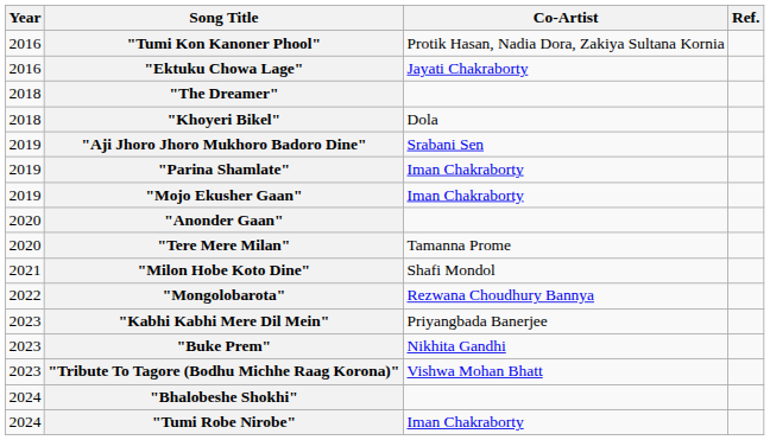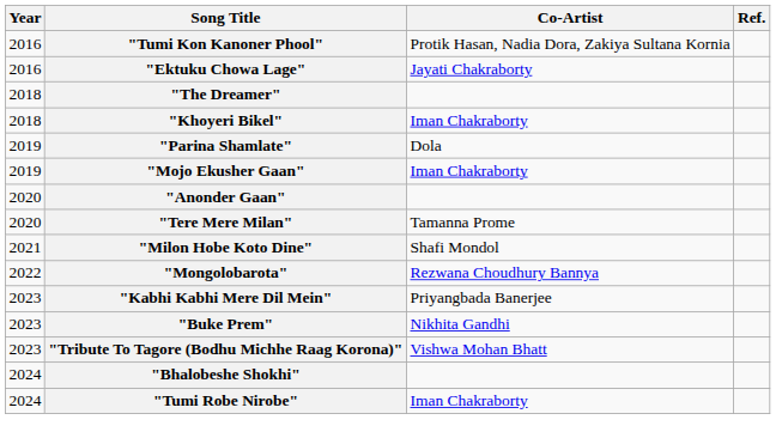 <table class="wikitable plainrowheaders sortable">
 <tr>
 <th>Year</th>
 <th>Song Title</th>
 <th>Co-Artist</th>
 <th>Ref.</th>
 </tr>
 <tr>
 <td>2016</td>
 <th scope=row>"Tumi Kon Kanoner Phool"</th>
 <td>Protik Hasan, Nadia Dora, Zakiya Sultana Kornia</td>
 <td></td>
 </tr>
 <tr>
 <td>2016</td>
 <th scope=row>"Ektuku Chowa Lage"</th>
 <td><a href='#'>Jayati Chakraborty</a></td>
 <td></td>
 </tr>
 <tr>
 <td>2018</td>
 <th scope=row>"The Dreamer"</th>
 <td></td>
 <td></td>
 </tr>
 <tr>
 <td>2018</td>
 <th scope=row>"Khoyeri Bikel"</th>
-<td>Dola</td>
-<td></td>
-</tr>
-<tr>
-<td>2019</td>
-<th scope=row>"Aji Jhoro Jhoro Mukhoro Badoro Dine"</th>
-<td><a href='#'>Srabani Sen</a></td>
+<td><a href='#'>Iman Chakraborty</a></td>
 <td></td>
 </tr>
 <tr>
 <td>2019</td>
 <th scope=row>"Parina Shamlate"</th>
-<td><a href='#'>Iman Chakraborty</a></td>
+<td>Dola</td>
 <td></td>
 </tr>
 <tr>
 <td>2019</td>
 <th scope=row>"Mojo Ekusher Gaan"</th>
 <td><a href='#'>Iman Chakraborty</a></td>
 <td></td>
 </tr>
 <tr>
 <td>2020</td>
 <th scope=row>"Anonder Gaan"</th>
 <td></td>
 <td></td>
 </tr>
 <tr>
 <td>2020</td>
 <th scope=row>"Tere Mere Milan"</th>
 <td>Tamanna Prome</td>
 <td></td>
 </tr>
 <tr>
 <td>2021</td>
 <th scope=row>"Milon Hobe Koto Dine"</th>
 <td>Shafi Mondol</td>
 <td></td>
 </tr>
 <tr>
 <td>2022</td>
 <th scope=row>"Mongolobarota"</th>
 <td><a href='#'>Rezwana Choudhury Bannya</a></td>
 <td></td>
 </tr>
 <tr>
 <td>2023</td>
 <th scope=row>"Kabhi Kabhi Mere Dil Mein"</th>
 <td>Priyangbada Banerjee</td>
 <td></td>
 </tr>
 <tr>
 <td>2023</td>
 <th scope=row>"Buke Prem"</th>
 <td><a href='#'>Nikhita Gandhi</a></td>
 <td></td>
 </tr>
 <tr>
 <td>2023</td>
 <th scope=row>"Tribute To Tagore (Bodhu Michhe Raag Korona)"</th>
 <td><a href='#'>Vishwa Mohan Bhatt</a></td>
 <td></td>
 </tr>
 <tr>
 <td>2024</td>
 <th scope=row>"Bhalobeshe Shokhi"</th>
 <td></td>
 <td></td>
 </tr>
 <tr>
 <td>2024</td>
 <th scope=row>"Tumi Robe Nirobe"</th>
 <td><a href='#'>Iman Chakraborty</a></td>
 <td></td>
 </tr>
 </table>
